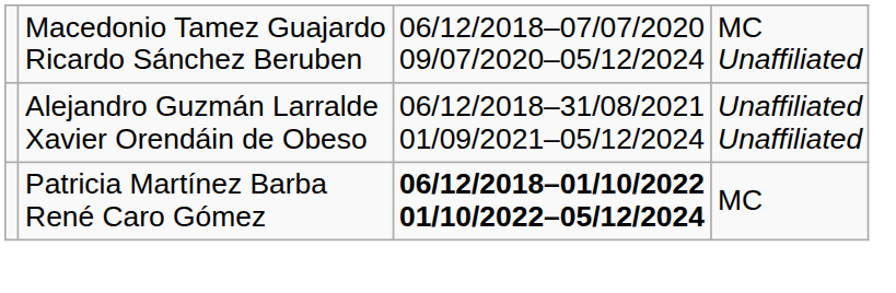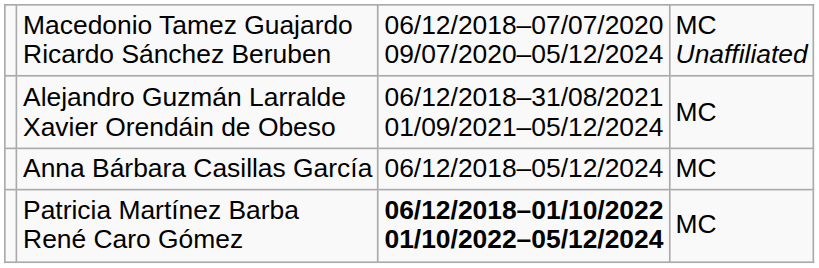 <table class="wikitable">
 <tr>
 <td></td>
 <td>Macedonio Tamez Guajardo <br>Ricardo Sánchez Beruben</td>
 <td>06/12/2018–07/07/2020 <br>09/07/2020–05/12/2024</td>
 <td>MC  <br><em>Unaffiliated</em></td>
 </tr>
 <tr>
 <td></td>
 <td>Alejandro Guzmán Larralde <br>Xavier Orendáin de Obeso</td>
 <td>06/12/2018–31/08/2021 <br>01/09/2021–05/12/2024</td>
-<td><em>Unaffiliated</em> <br><em>Unaffiliated</em></td>
+<td>MC </td>
+</tr>
+<tr>
+<td></td>
+<td>Anna Bárbara Casillas García</td>
+<td>06/12/2018–05/12/2024</td>
+<td>MC </td>
 </tr>
 <tr>
 <td></td>
 <td>Patricia Martínez Barba <br>René Caro Gómez</td>
 <td><strong>06/12/2018–01/10/2022 <br>01/10/2022–05/12/2024</strong></td>
 <td>MC </td>
 </tr>
 </table>
